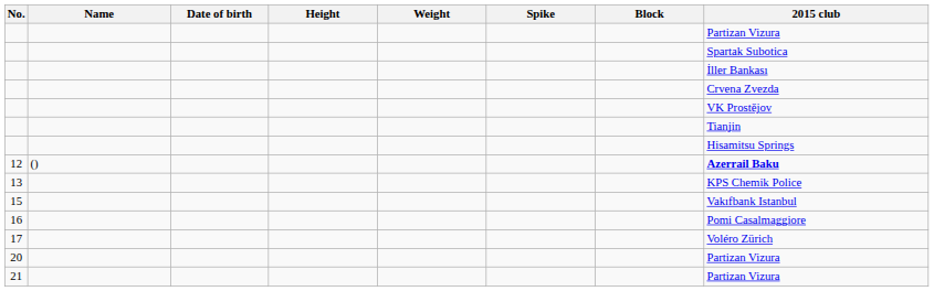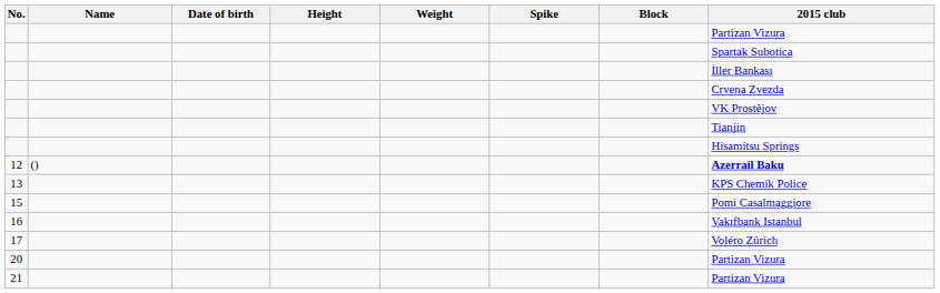 <table class="wikitable sortable" style="font-size:100%; text-align:center;">
 <tr>
 <th>No.</th>
 <th style="width:12em">Name</th>
 <th style="width:8em">Date of birth</th>
 <th style="width:9em">Height</th>
 <th style="width:9em">Weight</th>
 <th style="width:9em">Spike</th>
 <th style="width:9em">Block</th>
 <th style="width:19em">2015 club</th>
 </tr>
 <tr>
 <td></td>
 <td align=left></td>
 <td align=right></td>
 <td></td>
 <td></td>
 <td></td>
 <td></td>
 <td align=left> <a href='#'>Partizan Vizura</a></td>
 </tr>
 <tr>
 <td></td>
 <td align=left></td>
 <td align=right></td>
 <td></td>
 <td></td>
 <td></td>
 <td></td>
 <td align=left> <a href='#'>Spartak Subotica</a></td>
 </tr>
 <tr>
 <td></td>
 <td align=left></td>
 <td align=right></td>
 <td></td>
 <td></td>
 <td></td>
 <td></td>
 <td align=left> <a href='#'>İller Bankası</a></td>
 </tr>
 <tr>
 <td></td>
 <td align=left></td>
 <td align=right></td>
 <td></td>
 <td></td>
 <td></td>
 <td></td>
 <td align=left> <a href='#'>Crvena Zvezda</a></td>
 </tr>
 <tr>
 <td></td>
 <td align=left></td>
 <td align=right></td>
 <td></td>
 <td></td>
 <td></td>
 <td></td>
 <td align=left> <a href='#'>VK Prostějov</a></td>
 </tr>
 <tr>
 <td></td>
 <td align=left></td>
 <td align=right></td>
 <td></td>
 <td></td>
 <td></td>
 <td></td>
 <td align=left> <a href='#'>Tianjin</a></td>
 </tr>
 <tr>
 <td></td>
 <td align=left></td>
 <td align=right></td>
 <td></td>
 <td></td>
 <td></td>
 <td></td>
 <td align=left> <a href='#'>Hisamitsu Springs</a></td>
 </tr>
 <tr>
 <td>12</td>
 <td align=left> ()</td>
 <td align=right></td>
 <td></td>
 <td></td>
 <td></td>
 <td></td>
 <td align=left><strong> <a href='#'>Azerrail Baku</a></strong></td>
 </tr>
 <tr>
 <td>13</td>
 <td align=left></td>
 <td align=right></td>
 <td></td>
 <td></td>
 <td></td>
 <td></td>
 <td align=left> <a href='#'>KPS Chemik Police</a></td>
 </tr>
 <tr>
 <td>15</td>
 <td align=left></td>
 <td align=right></td>
 <td></td>
 <td></td>
 <td></td>
 <td></td>
-<td align=left> <a href='#'>Vakıfbank Istanbul</a></td>
+<td align=left> <a href='#'>Pomi Casalmaggiore</a></td>
 </tr>
 <tr>
 <td>16</td>
 <td align=left></td>
 <td align=right></td>
 <td></td>
 <td></td>
 <td></td>
 <td></td>
-<td align=left> <a href='#'>Pomi Casalmaggiore</a></td>
+<td align=left> <a href='#'>Vakıfbank Istanbul</a></td>
 </tr>
 <tr>
 <td>17</td>
 <td align=left></td>
 <td align=right></td>
 <td></td>
 <td></td>
 <td></td>
 <td></td>
 <td align=left> <a href='#'>Voléro Zürich</a></td>
 </tr>
 <tr>
 <td>20</td>
 <td align=left></td>
 <td align=right></td>
 <td></td>
 <td></td>
 <td></td>
 <td></td>
 <td align=left> <a href='#'>Partizan Vizura</a></td>
 </tr>
 <tr>
 <td>21</td>
 <td align=left></td>
 <td align=right></td>
 <td></td>
 <td></td>
 <td></td>
 <td></td>
 <td align=left> <a href='#'>Partizan Vizura</a></td>
 </tr>
 </table>
